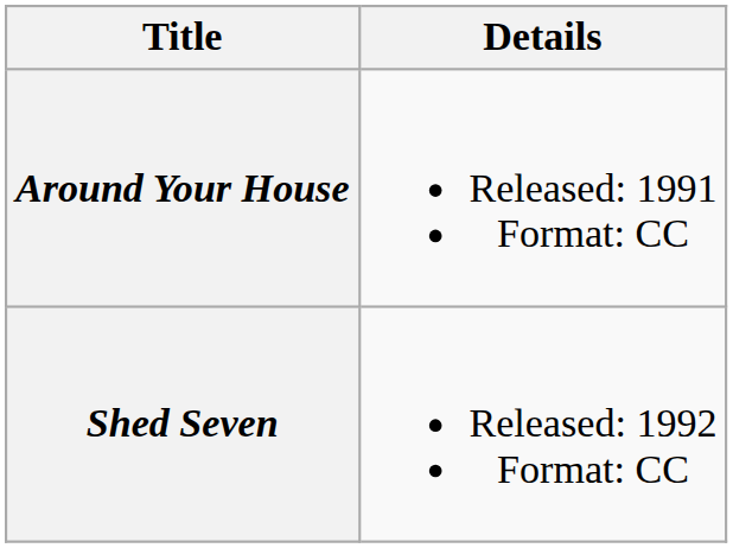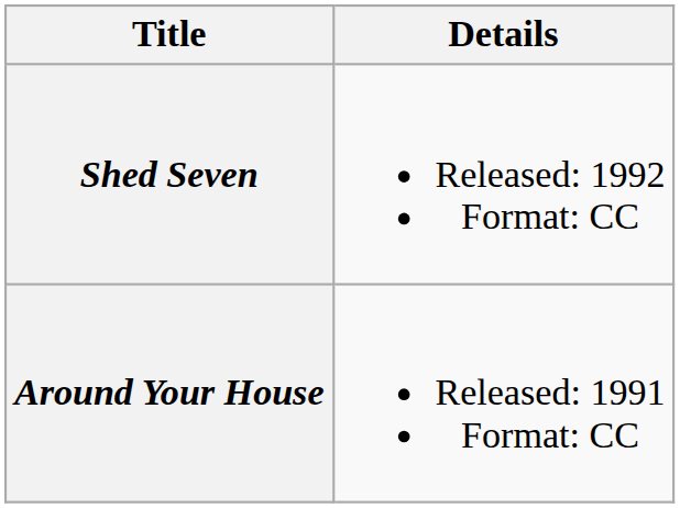 <table class="wikitable plainrowheaders" style="text-align:center;">
 <tr>
 <th scope="col">Title</th>
 <th scope="col">Details</th>
 </tr>
 <tr>
+<th scope="row"><em>Shed Seven</em></th>
+<td><br><ul><li>Released: 1992</li><li>Format: CC</li></ul></td>
+</tr>
+<tr>
 <th scope="row"><em>Around Your House</em></th>
 <td><br><ul><li>Released: 1991</li><li>Format: CC</li></ul></td>
 </tr>
-<tr>
-<th scope="row"><em>Shed Seven</em></th>
-<td><br><ul><li>Released: 1992</li><li>Format: CC</li></ul></td>
-</tr>
 </table>
